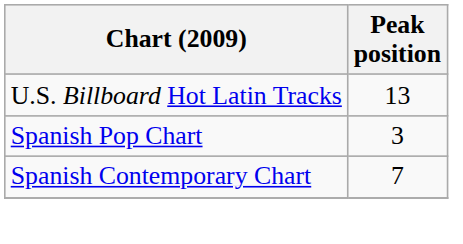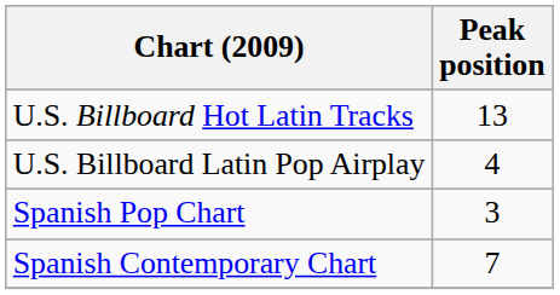 <table class="wikitable sortable">
 <tr>
 <th>Chart (2009)</th>
 <th>Peak<br>position</th>
 </tr>
 <tr>
 <td>U.S. <em>Billboard</em> <a href='#'>Hot Latin Tracks</a></td>
 <td align="center">13</td>
+</tr>
+<tr>
+<td>U.S. Billboard Latin Pop Airplay</td>
+<td align="center">4</td>
 </tr>
 <tr>
 <td><a href='#'>Spanish Pop Chart</a></td>
 <td align="center">3</td>
 </tr>
 <tr>
 <td><a href='#'>Spanish Contemporary Chart</a></td>
 <td align="center">7</td>
 </tr>
 <tr>
 </tr>
 </table>
